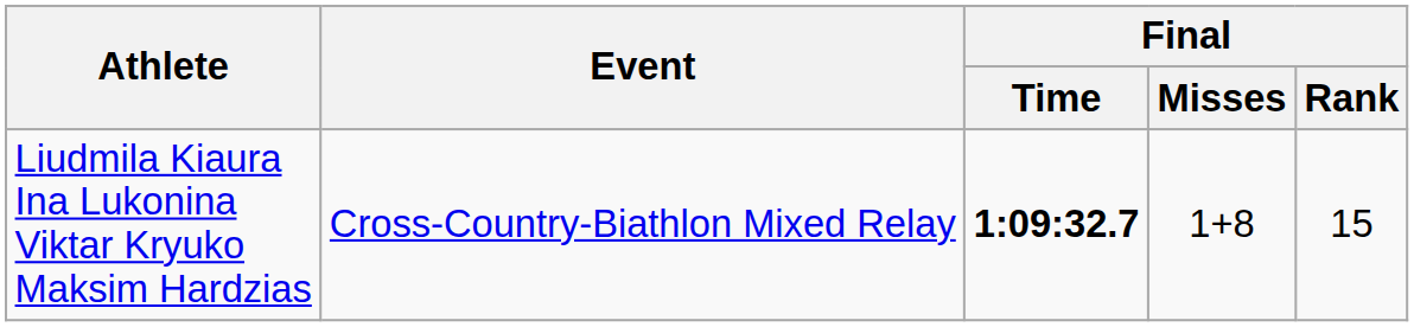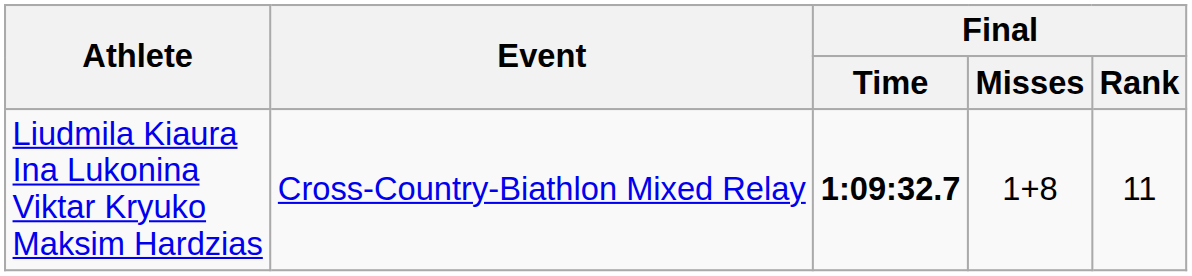 <table class="wikitable">
 <tr>
 <th rowspan="2">Athlete</th>
 <th rowspan="2">Event</th>
 <th colspan="3">Final</th>
 </tr>
 <tr>
 <th>Time</th>
 <th>Misses</th>
 <th>Rank</th>
 </tr>
 <tr>
 <td><a href='#'>Liudmila Kiaura</a><br><a href='#'>Ina Lukonina</a><br><a href='#'>Viktar Kryuko</a><br><a href='#'>Maksim Hardzias</a></td>
 <td><a href='#'>Cross-Country-Biathlon Mixed Relay</a></td>
 <td align="center"><strong>1:09:32.7</strong></td>
 <td align="center">1+8</td>
-<td align="center">15</td>
+<td align="center">11</td>
 </tr>
 </table>
